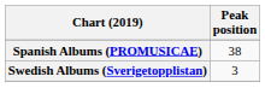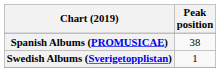 <table class="wikitable sortable plainrowheaders" style="text-align:center">
 <tr>
 <th scope="col">Chart (2019)</th>
 <th scope="col">Peak<br>position</th>
 </tr>
 <tr>
 </tr>
 <tr>
 </tr>
 <tr>
 </tr>
 <tr>
 </tr>
 <tr>
 </tr>
 <tr>
 </tr>
 <tr>
 </tr>
 <tr>
 </tr>
 <tr>
 </tr>
 <tr>
 </tr>
 <tr>
 </tr>
 <tr>
 </tr>
 <tr>
 <th scope="row">Spanish Albums (<a href='#'>PROMUSICAE</a>)</th>
 <td align="center">38</td>
 </tr>
 <tr>
 <th scope="row">Swedish Albums (<a href='#'>Sverigetopplistan</a>)</th>
-<td align="center">3</td>
+<td align="center">1</td>
 </tr>
 <tr>
 </tr>
 <tr>
 </tr>
 </table>
